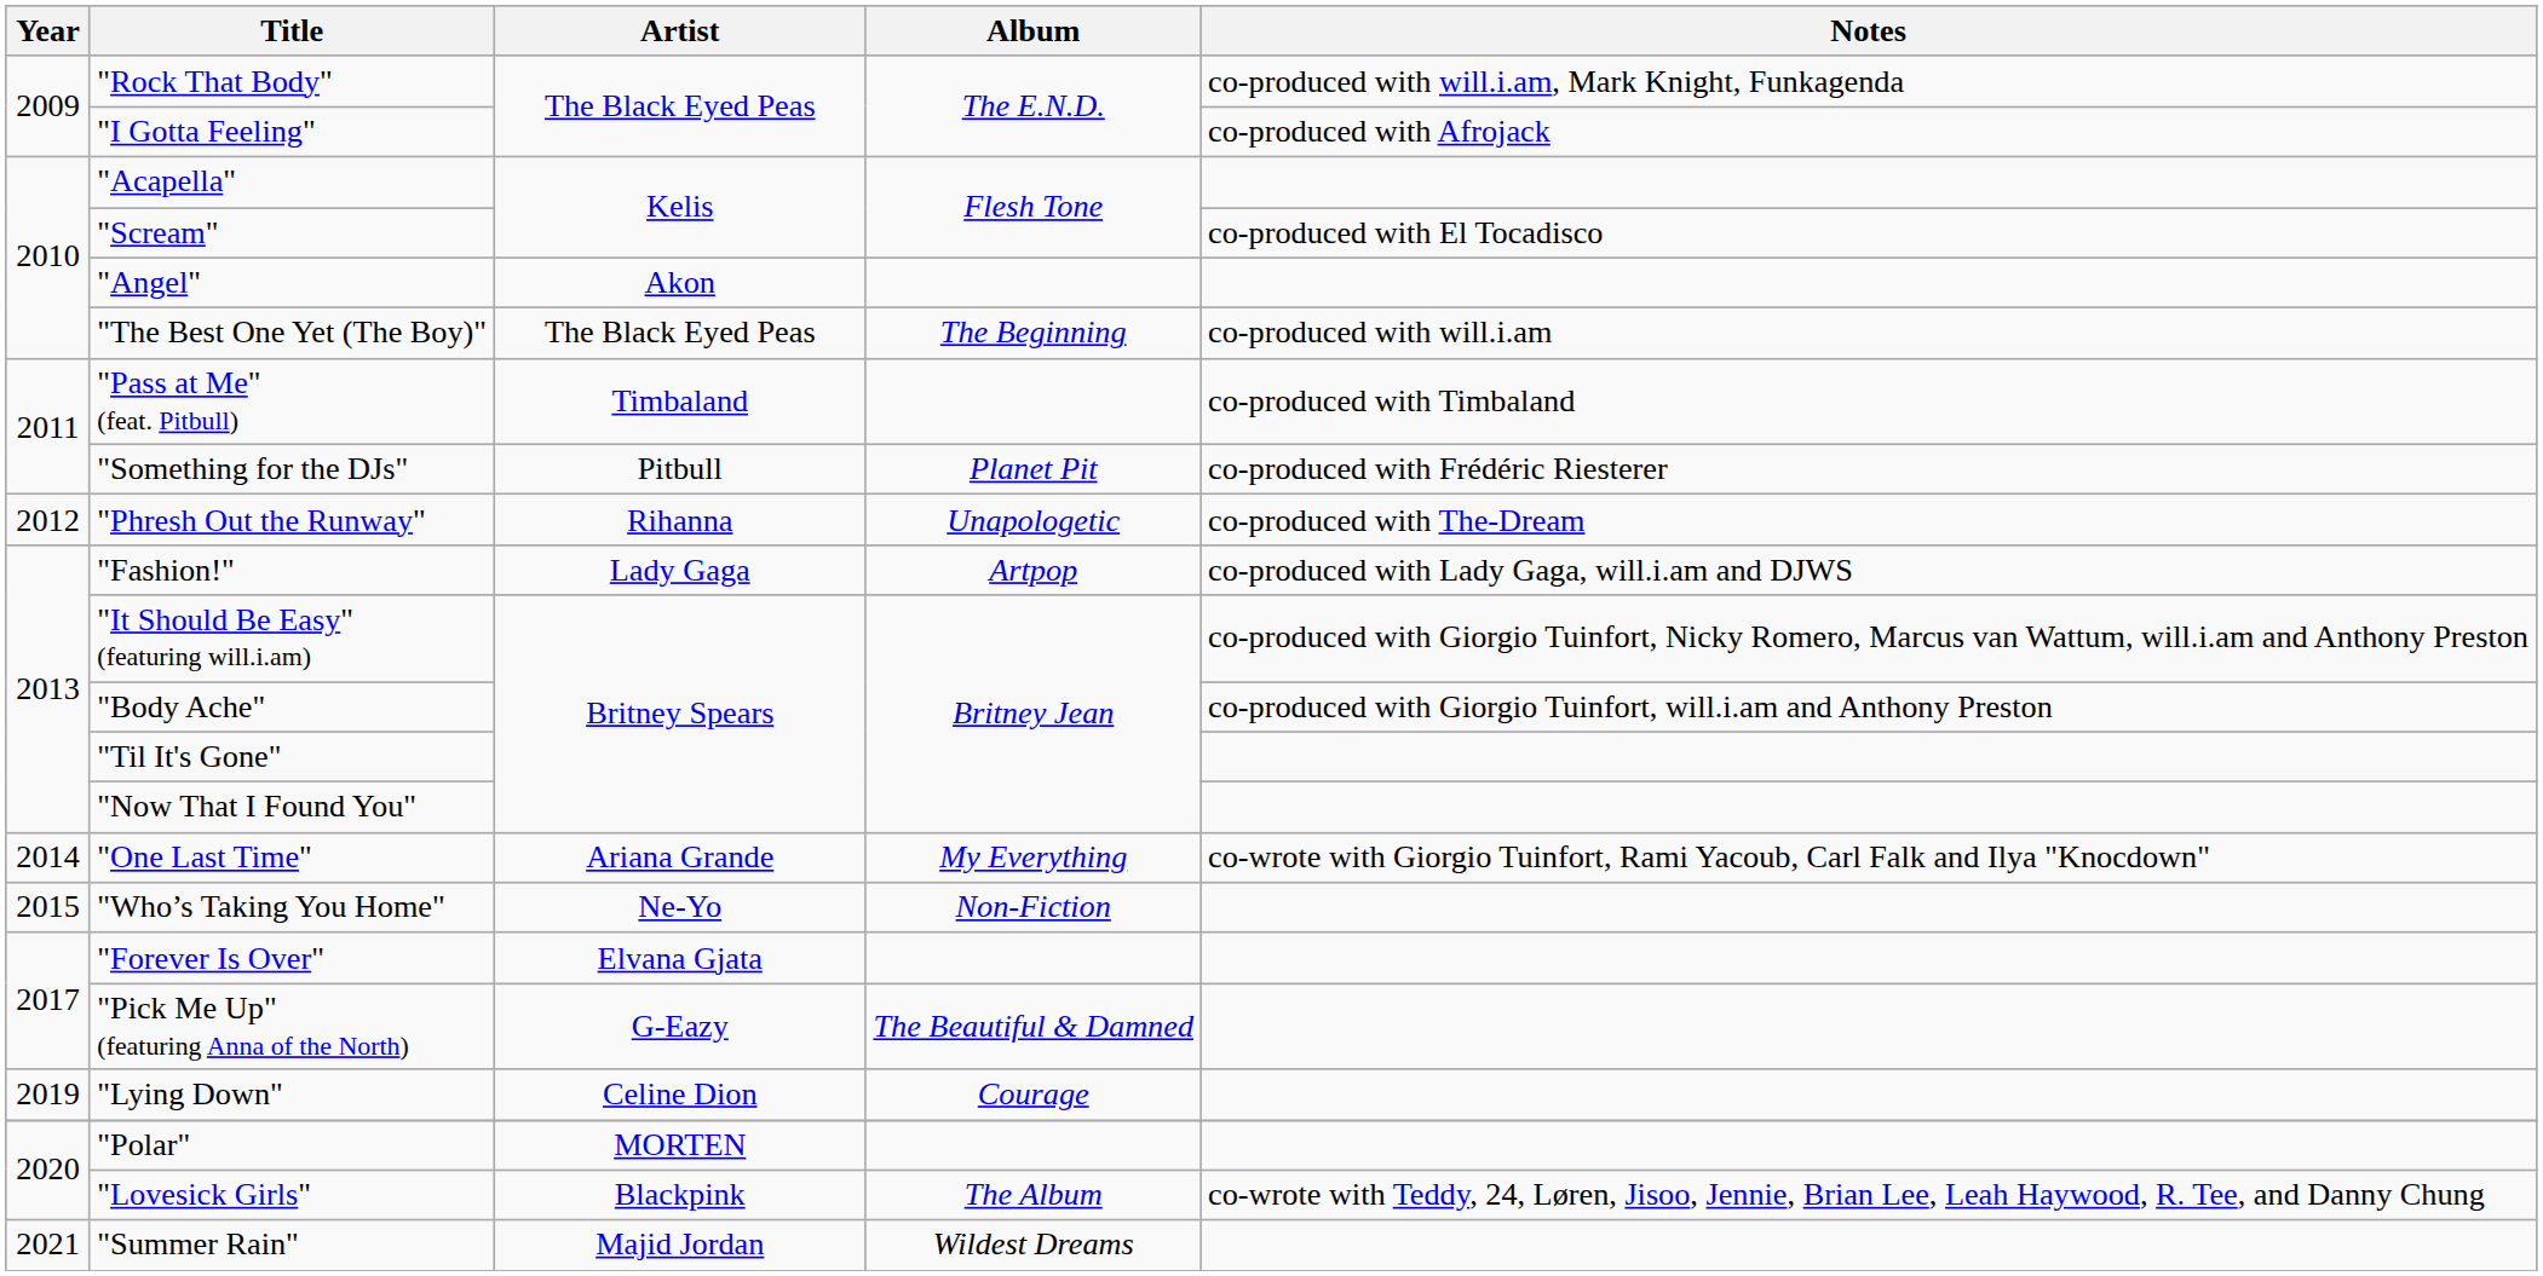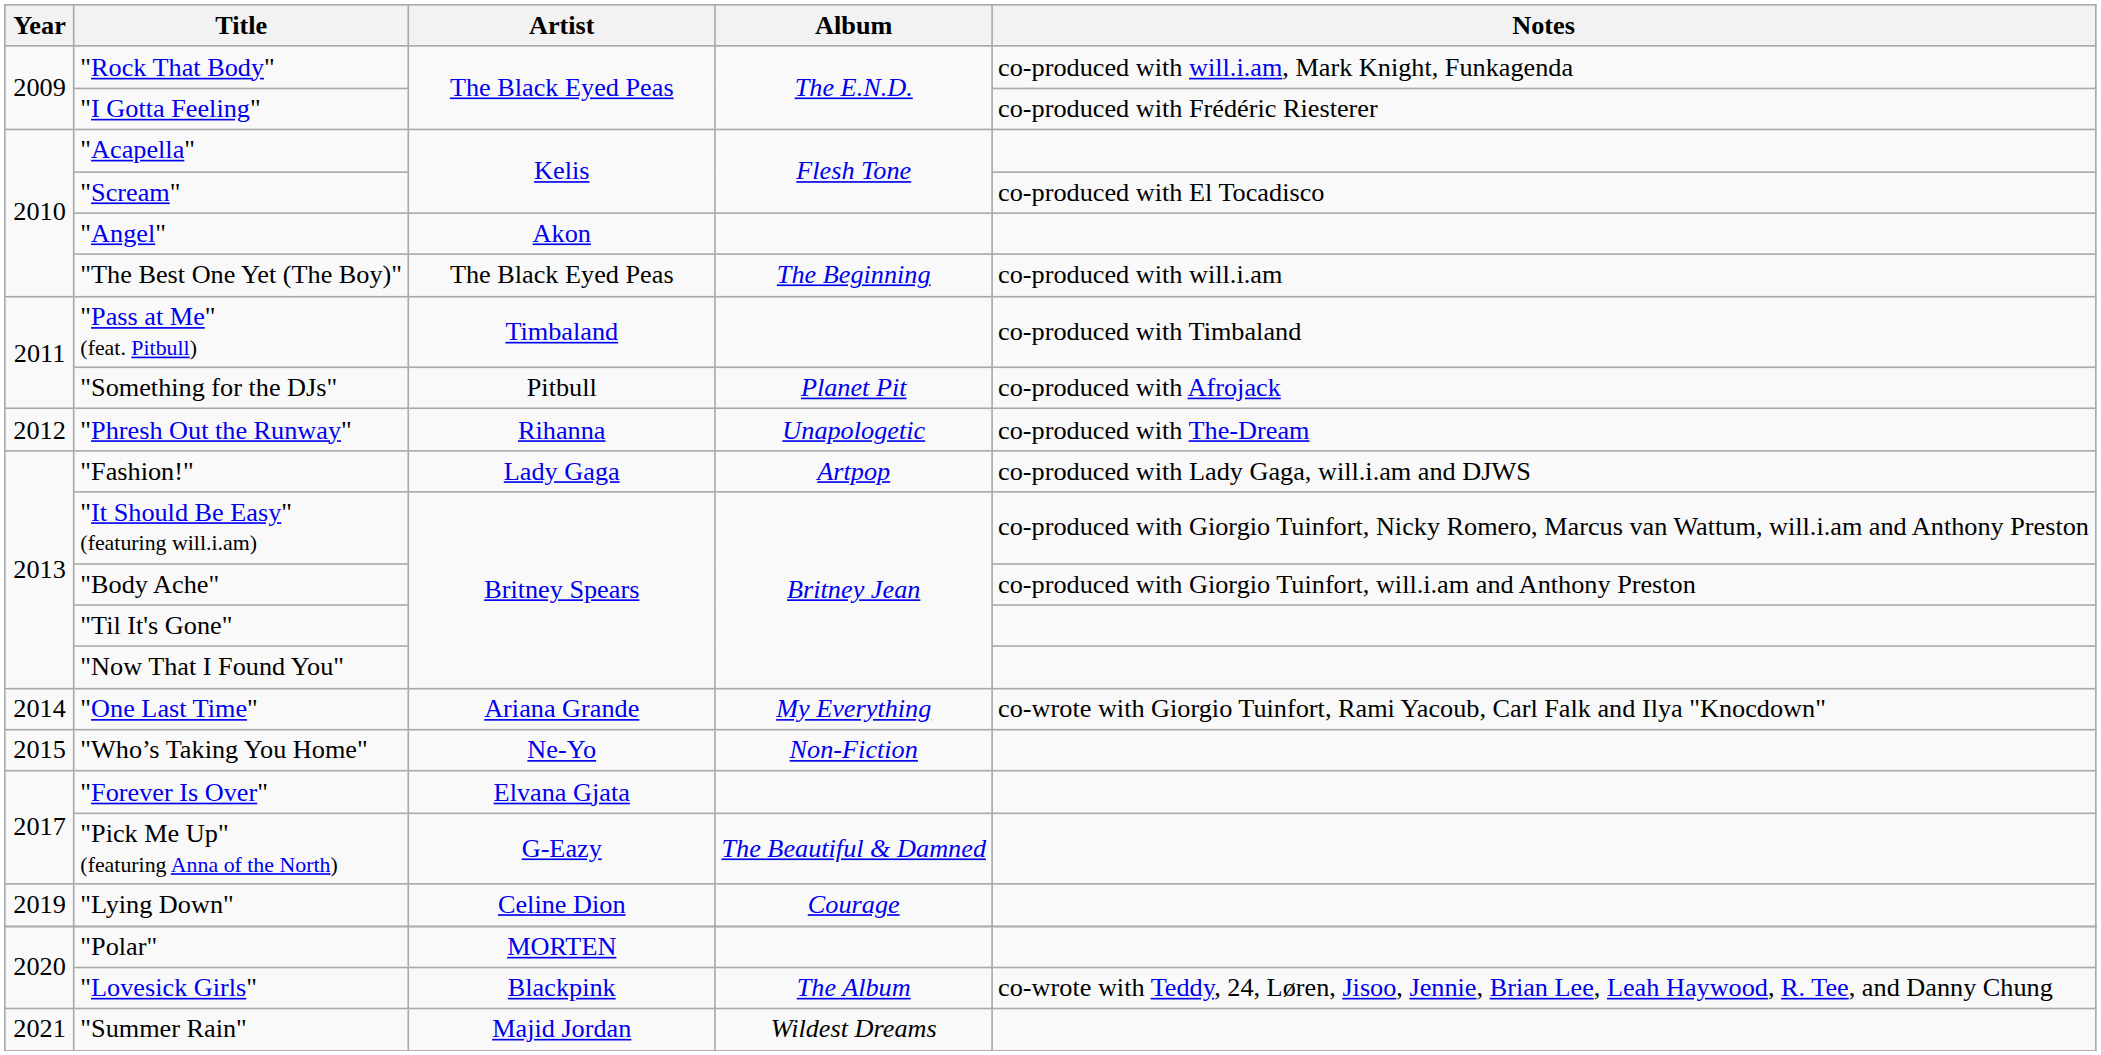 <table class="wikitable plainrowheaders">
 <tr>
 <th style="text-align:center; width:35px;">Year</th>
 <th>Title</th>
 <th width=180>Artist</th>
 <th>Album</th>
 <th>Notes</th>
 </tr>
 <tr>
 <td style="text-align:center;" rowspan=2>2009</td>
 <td>"<a href='#'>Rock That Body</a>"</td>
 <td style="text-align:center;" rowspan=2><a href='#'>The Black Eyed Peas</a></td>
 <td style="text-align:center;" rowspan=2><em><a href='#'>The E.N.D.</a></em></td>
 <td>co-produced with <a href='#'>will.i.am</a>, Mark Knight, Funkagenda</td>
 </tr>
 <tr>
 <td>"<a href='#'>I Gotta Feeling</a>"</td>
-<td>co-produced with <a href='#'>Afrojack</a></td>
+<td>co-produced with Frédéric Riesterer</td>
 </tr>
 <tr>
 <td style="text-align:center;" rowspan=4>2010</td>
 <td>"<a href='#'>Acapella</a>"</td>
 <td style="text-align:center;" rowspan=2><a href='#'>Kelis</a></td>
 <td style="text-align:center;" rowspan=2><em><a href='#'>Flesh Tone</a></em></td>
 <td></td>
 </tr>
 <tr>
 <td>"<a href='#'>Scream</a>"</td>
 <td>co-produced with El Tocadisco</td>
 </tr>
 <tr>
 <td>"<a href='#'>Angel</a>"</td>
 <td style="text-align:center;"><a href='#'>Akon</a></td>
 <td></td>
 <td></td>
 </tr>
 <tr>
 <td>"The Best One Yet (The Boy)"</td>
 <td style="text-align:center;">The Black Eyed Peas</td>
 <td style="text-align:center;"><em><a href='#'>The Beginning</a></em></td>
 <td>co-produced with will.i.am</td>
 </tr>
 <tr>
 <td style="text-align:center;" rowspan=2>2011</td>
 <td>"<a href='#'>Pass at Me</a>"<br><small>(feat. <a href='#'>Pitbull</a>)</small></td>
 <td style="text-align:center;"><a href='#'>Timbaland</a></td>
 <td></td>
 <td>co-produced with Timbaland</td>
 </tr>
 <tr>
 <td>"Something for the DJs"</td>
 <td style="text-align:center;">Pitbull</td>
 <td style="text-align:center;"><em><a href='#'>Planet Pit</a></em></td>
-<td>co-produced with Frédéric Riesterer</td>
+<td>co-produced with <a href='#'>Afrojack</a></td>
 </tr>
 <tr>
 <td style="text-align:center;">2012</td>
 <td>"<a href='#'>Phresh Out the Runway</a>"</td>
 <td style="text-align:center;"><a href='#'>Rihanna</a></td>
 <td style="text-align:center;"><em><a href='#'>Unapologetic</a></em></td>
 <td>co-produced with <a href='#'>The-Dream</a></td>
 </tr>
 <tr>
 <td style="text-align:center;" rowspan=5>2013</td>
 <td>"Fashion!"</td>
 <td style="text-align:center;"><a href='#'>Lady Gaga</a></td>
 <td style="text-align:center;"><em><a href='#'>Artpop</a></em></td>
 <td>co-produced with Lady Gaga, will.i.am and DJWS</td>
 </tr>
 <tr>
 <td>"<a href='#'>It Should Be Easy</a>"<br><small>(featuring will.i.am)</small></td>
 <td style="text-align:center;" rowspan=4><a href='#'>Britney Spears</a></td>
 <td style="text-align:center;" rowspan=4><em><a href='#'>Britney Jean</a></em></td>
 <td>co-produced with Giorgio Tuinfort, Nicky Romero, Marcus van Wattum, will.i.am and Anthony Preston</td>
 </tr>
 <tr>
 <td>"Body Ache"</td>
 <td>co-produced with Giorgio Tuinfort, will.i.am and Anthony Preston</td>
 </tr>
 <tr>
 <td>"Til It's Gone"</td>
 <td></td>
 </tr>
 <tr>
 <td>"Now That I Found You"</td>
 <td></td>
 </tr>
 <tr>
 <td style="text-align:center;">2014</td>
 <td>"<a href='#'>One Last Time</a>"</td>
 <td style="text-align:center;"><a href='#'>Ariana Grande</a></td>
 <td style="text-align:center;"><em><a href='#'>My Everything</a></em></td>
 <td>co-wrote with Giorgio Tuinfort, Rami Yacoub, Carl Falk and Ilya "Knocdown"</td>
 </tr>
 <tr>
 <td style="text-align:center;">2015</td>
 <td>"Who’s Taking You Home"</td>
 <td style="text-align:center;"><a href='#'>Ne-Yo</a></td>
 <td style="text-align:center;"><em><a href='#'>Non-Fiction</a></em></td>
 <td></td>
 </tr>
 <tr>
 <td style="text-align:center;" rowspan=2>2017</td>
 <td>"<a href='#'>Forever Is Over</a>"</td>
 <td style="text-align:center;"><a href='#'>Elvana Gjata</a></td>
 <td></td>
 <td></td>
 </tr>
 <tr>
 <td>"Pick Me Up" <br><small>(featuring <a href='#'>Anna of the North</a>)</small></td>
 <td style="text-align:center;"><a href='#'>G-Eazy</a></td>
 <td style="text-align:center;"><em><a href='#'>The Beautiful & Damned</a></em></td>
 <td></td>
 </tr>
 <tr>
 <td style="text-align:center;">2019</td>
 <td>"Lying Down"</td>
 <td style="text-align:center;"><a href='#'>Celine Dion</a></td>
 <td style="text-align:center;"><em><a href='#'>Courage</a></em></td>
 <td></td>
 </tr>
 <tr>
 </tr>
 <tr>
 <td rowspan="2" style="text-align:center;">2020</td>
 <td>"Polar"</td>
 <td style="text-align:center;"><a href='#'>MORTEN</a></td>
 <td></td>
 <td></td>
 </tr>
 <tr>
 <td>"<a href='#'>Lovesick Girls</a>"</td>
 <td style="text-align:center;"><a href='#'>Blackpink</a></td>
 <td style="text-align:center;"><em><a href='#'>The Album</a></em></td>
 <td>co-wrote with <a href='#'>Teddy</a>, 24, Løren, <a href='#'>Jisoo</a>, <a href='#'>Jennie</a>, <a href='#'>Brian Lee</a>, <a href='#'>Leah Haywood</a>, <a href='#'>R. Tee</a>, and Danny Chung</td>
 </tr>
 <tr>
 <td style="text-align:center;">2021</td>
 <td>"Summer Rain"</td>
 <td style="text-align:center;"><a href='#'>Majid Jordan</a></td>
 <td style="text-align:center;"><em>Wildest Dreams</em></td>
 <td></td>
 </tr>
 <tr>
 </tr>
 </table>
